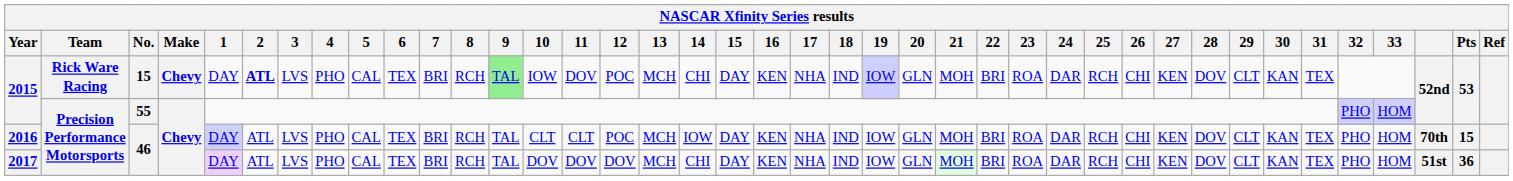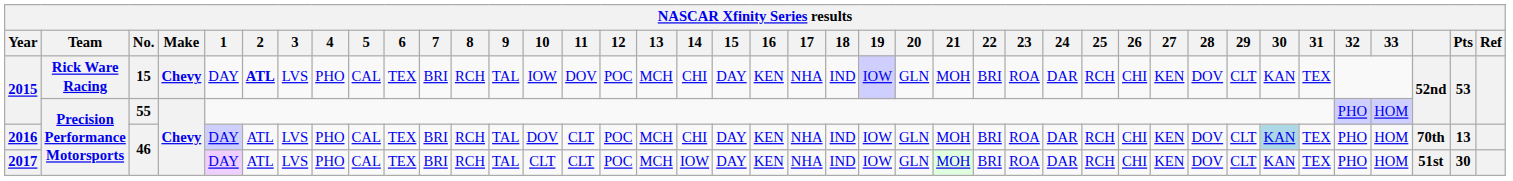 <table class="wikitable" style="text-align:center; font-size:75%">
 <tr>
 <th colspan=42><a href='#'>NASCAR Xfinity Series</a> results</th>
 </tr>
 <tr>
 <th>Year</th>
 <th>Team</th>
 <th>No.</th>
 <th>Make</th>
 <th>1</th>
 <th>2</th>
 <th>3</th>
 <th>4</th>
 <th>5</th>
 <th>6</th>
 <th>7</th>
 <th>8</th>
 <th>9</th>
 <th>10</th>
 <th>11</th>
 <th>12</th>
 <th>13</th>
 <th>14</th>
 <th>15</th>
 <th>16</th>
 <th>17</th>
 <th>18</th>
 <th>19</th>
 <th>20</th>
 <th>21</th>
 <th>22</th>
 <th>23</th>
 <th>24</th>
 <th>25</th>
 <th>26</th>
 <th>27</th>
 <th>28</th>
 <th>29</th>
 <th>30</th>
 <th>31</th>
 <th>32</th>
 <th>33</th>
 <th></th>
 <th>Pts</th>
 <th>Ref</th>
 </tr>
 <tr>
 <th rowspan=2><a href='#'>2015</a></th>
 <th><a href='#'>Rick Ware Racing</a></th>
 <th>15</th>
 <th><a href='#'>Chevy</a></th>
 <td><a href='#'>DAY</a></td>
 <td><strong><a href='#'>ATL</a></strong></td>
 <td><a href='#'>LVS</a></td>
 <td><a href='#'>PHO</a></td>
 <td><a href='#'>CAL</a></td>
 <td><a href='#'>TEX</a></td>
 <td><a href='#'>BRI</a></td>
 <td><a href='#'>RCH</a></td>
-<td style="background: lightgreen;"><a href='#'>TAL</a></td>
+<td><a href='#'>TAL</a></td>
 <td><a href='#'>IOW</a></td>
 <td><a href='#'>DOV</a></td>
 <td><a href='#'>POC</a></td>
 <td><a href='#'>MCH</a></td>
 <td><a href='#'>CHI</a></td>
 <td><a href='#'>DAY</a></td>
 <td><a href='#'>KEN</a></td>
 <td><a href='#'>NHA</a></td>
 <td><a href='#'>IND</a></td>
 <td style="background:#CFCFFF;"><a href='#'>IOW</a><br></td>
 <td><a href='#'>GLN</a></td>
 <td><a href='#'>MOH</a></td>
 <td><a href='#'>BRI</a></td>
 <td><a href='#'>ROA</a></td>
 <td><a href='#'>DAR</a></td>
 <td><a href='#'>RCH</a></td>
 <td><a href='#'>CHI</a></td>
 <td><a href='#'>KEN</a></td>
 <td><a href='#'>DOV</a></td>
 <td><a href='#'>CLT</a></td>
 <td><a href='#'>KAN</a></td>
 <td><a href='#'>TEX</a></td>
 <td colspan=2></td>
 <th rowspan=2>52nd</th>
 <th rowspan=2>53</th>
 <th rowspan=2></th>
 </tr>
 <tr>
 <th rowspan=3><a href='#'>Precision Performance Motorsports</a></th>
 <th>55</th>
 <th rowspan=3><a href='#'>Chevy</a></th>
 <td colspan=31></td>
 <td style="background:#CFCFFF;"><a href='#'>PHO</a><br></td>
 <td style="background:#CFCFFF;"><a href='#'>HOM</a><br></td>
 </tr>
 <tr>
 <th><a href='#'>2016</a></th>
 <th rowspan=2>46</th>
 <td style="background:#CFCFFF;"><a href='#'>DAY</a><br></td>
 <td><a href='#'>ATL</a></td>
 <td><a href='#'>LVS</a></td>
 <td><a href='#'>PHO</a></td>
 <td><a href='#'>CAL</a></td>
 <td><a href='#'>TEX</a></td>
 <td><a href='#'>BRI</a></td>
 <td><a href='#'>RCH</a></td>
 <td><a href='#'>TAL</a></td>
-<td><a href='#'>CLT</a></td>
+<td><a href='#'>DOV</a></td>
 <td><a href='#'>CLT</a></td>
 <td><a href='#'>POC</a></td>
 <td><a href='#'>MCH</a></td>
-<td><a href='#'>IOW</a></td>
+<td><a href='#'>CHI</a></td>
 <td><a href='#'>DAY</a></td>
 <td><a href='#'>KEN</a></td>
 <td><a href='#'>NHA</a></td>
 <td><a href='#'>IND</a></td>
 <td><a href='#'>IOW</a></td>
 <td><a href='#'>GLN</a></td>
 <td><a href='#'>MOH</a></td>
 <td><a href='#'>BRI</a></td>
 <td><a href='#'>ROA</a></td>
 <td><a href='#'>DAR</a></td>
 <td><a href='#'>RCH</a></td>
 <td><a href='#'>CHI</a></td>
 <td><a href='#'>KEN</a></td>
 <td><a href='#'>DOV</a></td>
 <td><a href='#'>CLT</a></td>
-<td><a href='#'>KAN</a></td>
+<td style="background: lightblue;"><a href='#'>KAN</a></td>
 <td><a href='#'>TEX</a></td>
 <td><a href='#'>PHO</a></td>
 <td><a href='#'>HOM</a></td>
 <th>70th</th>
-<th>15</th>
+<th>13</th>
 <th></th>
 </tr>
 <tr>
 <th><a href='#'>2017</a></th>
 <td style="background:#EFCFFF;"><a href='#'>DAY</a><br></td>
 <td><a href='#'>ATL</a></td>
 <td><a href='#'>LVS</a></td>
 <td><a href='#'>PHO</a></td>
 <td><a href='#'>CAL</a></td>
 <td><a href='#'>TEX</a></td>
 <td><a href='#'>BRI</a></td>
 <td><a href='#'>RCH</a></td>
 <td><a href='#'>TAL</a></td>
-<td><a href='#'>DOV</a></td>
-<td><a href='#'>DOV</a></td>
-<td><a href='#'>DOV</a></td>
+<td><a href='#'>CLT</a></td>
+<td><a href='#'>CLT</a></td>
+<td><a href='#'>POC</a></td>
 <td><a href='#'>MCH</a></td>
-<td><a href='#'>CHI</a></td>
+<td><a href='#'>IOW</a></td>
 <td><a href='#'>DAY</a></td>
 <td><a href='#'>KEN</a></td>
 <td><a href='#'>NHA</a></td>
 <td><a href='#'>IND</a></td>
 <td><a href='#'>IOW</a></td>
 <td><a href='#'>GLN</a></td>
 <td style="background:#DFFFDF;"><a href='#'>MOH</a><br></td>
 <td><a href='#'>BRI</a></td>
 <td><a href='#'>ROA</a></td>
 <td><a href='#'>DAR</a></td>
 <td><a href='#'>RCH</a></td>
 <td><a href='#'>CHI</a></td>
 <td><a href='#'>KEN</a></td>
 <td><a href='#'>DOV</a></td>
 <td><a href='#'>CLT</a></td>
 <td><a href='#'>KAN</a></td>
 <td><a href='#'>TEX</a></td>
 <td><a href='#'>PHO</a></td>
 <td><a href='#'>HOM</a></td>
 <th>51st</th>
-<th>36</th>
+<th>30</th>
 <th></th>
 </tr>
 </table>
